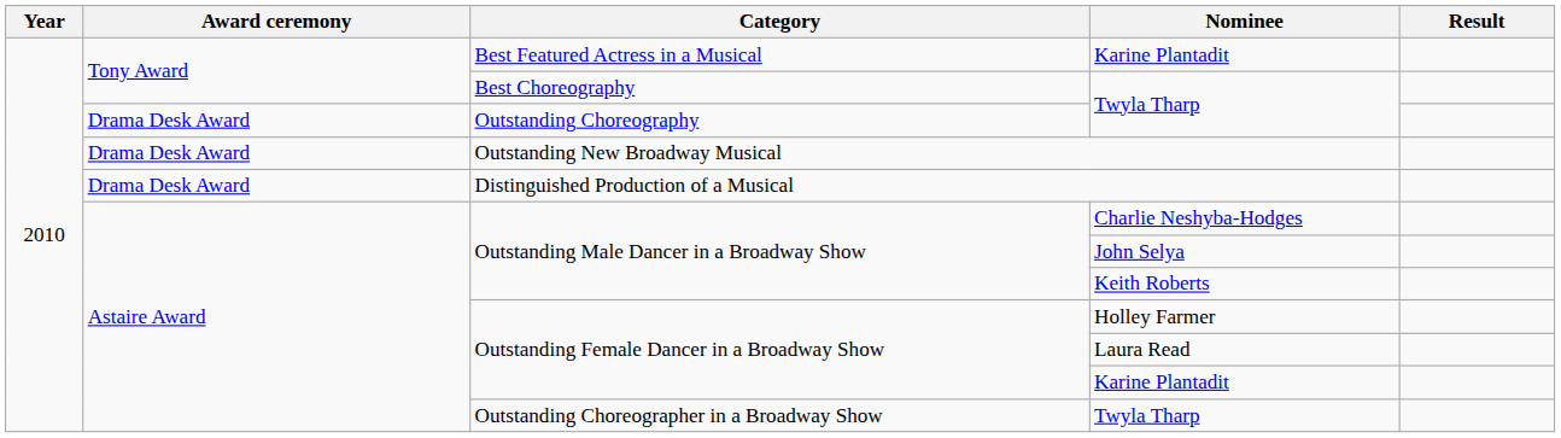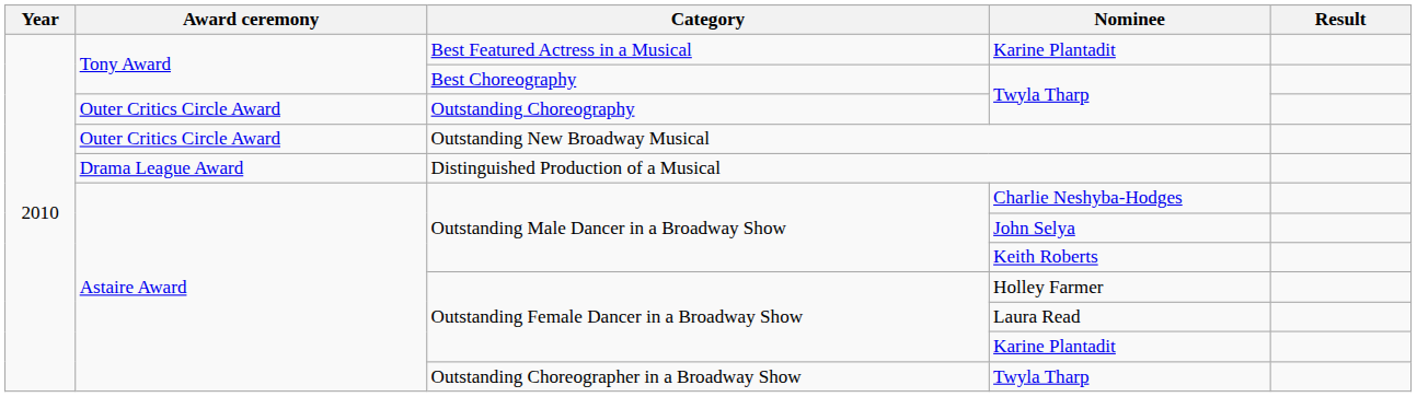 <table class="wikitable" width="95%">
 <tr>
 <th width="5%">Year</th>
 <th width="25%">Award ceremony</th>
 <th width="40%">Category</th>
 <th width="20%">Nominee</th>
 <th width="10%">Result</th>
 </tr>
 <tr>
 <td rowspan="12" align="center">2010</td>
 <td rowspan="2"><a href='#'>Tony Award</a></td>
 <td><a href='#'>Best Featured Actress in a Musical</a></td>
 <td><a href='#'>Karine Plantadit</a></td>
 <td></td>
 </tr>
 <tr>
 <td><a href='#'>Best Choreography</a></td>
 <td rowspan=2><a href='#'>Twyla Tharp</a></td>
 <td></td>
 </tr>
 <tr>
-<td><a href='#'>Drama Desk Award</a></td>
+<td><a href='#'>Outer Critics Circle Award</a></td>
 <td><a href='#'>Outstanding Choreography</a></td>
 <td></td>
 </tr>
 <tr>
-<td><a href='#'>Drama Desk Award</a></td>
+<td><a href='#'>Outer Critics Circle Award</a></td>
 <td colspan=2>Outstanding New Broadway Musical</td>
 <td></td>
 </tr>
 <tr>
-<td><a href='#'>Drama Desk Award</a></td>
+<td><a href='#'>Drama League Award</a></td>
 <td colspan=2>Distinguished Production of a Musical</td>
 <td></td>
 </tr>
 <tr>
 <td rowspan=7><a href='#'>Astaire Award</a></td>
 <td rowspan=3>Outstanding Male Dancer in a Broadway Show</td>
 <td><a href='#'>Charlie Neshyba-Hodges</a></td>
 <td></td>
 </tr>
 <tr>
 <td><a href='#'>John Selya</a></td>
 <td></td>
 </tr>
 <tr>
 <td><a href='#'>Keith Roberts</a></td>
 <td></td>
 </tr>
 <tr>
 <td rowspan=3>Outstanding Female Dancer in a Broadway Show</td>
 <td>Holley Farmer</td>
 <td></td>
 </tr>
 <tr>
 <td>Laura Read</td>
 <td></td>
 </tr>
 <tr>
 <td><a href='#'>Karine Plantadit</a></td>
 <td></td>
 </tr>
 <tr>
 <td>Outstanding Choreographer in a Broadway Show</td>
 <td><a href='#'>Twyla Tharp</a></td>
 <td></td>
 </tr>
 </table>
